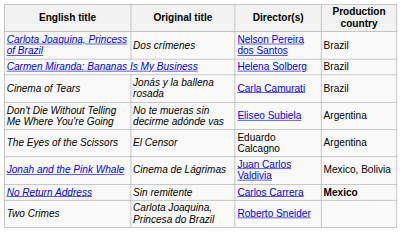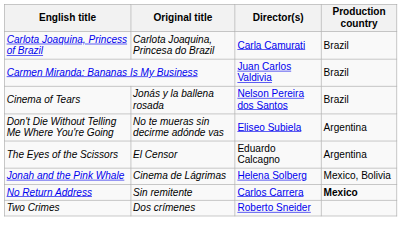 <table class="wikitable sortable" style="width:100%; margin-bottom:4px">
 <tr>
 <th>English title</th>
 <th>Original title</th>
 <th>Director(s)</th>
 <th>Production country</th>
 </tr>
 <tr>
 <td><em><a href='#'>Carlota Joaquina, Princess of Brazil</a></em></td>
-<td><em>Dos crímenes</em></td>
-<td><a href='#'>Nelson Pereira dos Santos</a></td>
+<td><em>Carlota Joaquina, Princesa do Brazil</em></td>
+<td><a href='#'>Carla Camurati</a></td>
 <td>Brazil</td>
 </tr>
 <tr>
 <td colspan=2><em><a href='#'>Carmen Miranda: Bananas Is My Business</a></em></td>
-<td><a href='#'>Helena Solberg</a></td>
+<td><a href='#'>Juan Carlos Valdivia</a></td>
 <td>Brazil</td>
 </tr>
 <tr>
 <td><em>Cinema of Tears</em></td>
 <td><em>Jonás y la ballena rosada</em></td>
-<td><a href='#'>Carla Camurati</a></td>
+<td><a href='#'>Nelson Pereira dos Santos</a></td>
 <td>Brazil</td>
 </tr>
 <tr>
 <td><em>Don't Die Without Telling Me Where You're Going</em></td>
 <td><em>No te mueras sin decirme adónde vas</em></td>
 <td><a href='#'>Eliseo Subiela</a></td>
 <td>Argentina</td>
 </tr>
 <tr>
 <td><em>The Eyes of the Scissors</em></td>
 <td><em>El Censor</em></td>
 <td>Eduardo Calcagno</td>
 <td>Argentina</td>
 </tr>
 <tr>
 <td><em><a href='#'>Jonah and the Pink Whale</a></em></td>
 <td><em>Cinema de Lágrimas</em></td>
-<td><a href='#'>Juan Carlos Valdivia</a></td>
+<td><a href='#'>Helena Solberg</a></td>
 <td>Mexico, Bolivia</td>
 </tr>
 <tr>
 <td><em><a href='#'>No Return Address</a></em></td>
 <td><em>Sin remitente</em></td>
 <td><a href='#'>Carlos Carrera</a></td>
 <td><strong>Mexico</strong></td>
 </tr>
 <tr>
 <td><em>Two Crimes</em></td>
-<td><em>Carlota Joaquina, Princesa do Brazil</em></td>
+<td><em>Dos crímenes</em></td>
 <td><a href='#'>Roberto Sneider</a></td>
 </tr>
 </table>
